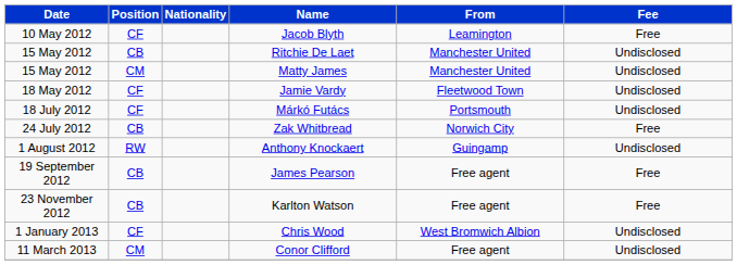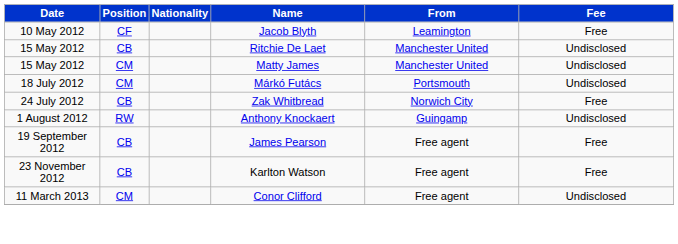 <table class="wikitable" style="text-align:center; font-size:90%">
 <tr>
 <th style="background:#03c; color:white; width:120px;">Date</th>
 <th style="background:#03c; color:white; width:55px;">Position</th>
 <th style="background:#03c; color:white; width:55px;">Nationality</th>
 <th style="background:#03c; color:white; width:200px;">Name</th>
 <th style="background:#03c; color:white; width:200px;">From</th>
 <th style="background:#03c; color:white; width:200px;">Fee</th>
 </tr>
 <tr>
 <td>10 May 2012</td>
 <td><a href='#'>CF</a></td>
 <td></td>
 <td><a href='#'>Jacob Blyth</a></td>
 <td> <a href='#'>Leamington</a></td>
 <td>Free</td>
 </tr>
 <tr>
 <td>15 May 2012</td>
 <td><a href='#'>CB</a></td>
 <td></td>
 <td><a href='#'>Ritchie De Laet</a></td>
 <td> <a href='#'>Manchester United</a></td>
 <td>Undisclosed</td>
 </tr>
 <tr>
 <td>15 May 2012</td>
 <td><a href='#'>CM</a></td>
 <td></td>
 <td><a href='#'>Matty James</a></td>
 <td> <a href='#'>Manchester United</a></td>
 <td>Undisclosed</td>
 </tr>
 <tr>
-<td>18 May 2012</td>
-<td><a href='#'>CF</a></td>
-<td></td>
-<td><a href='#'>Jamie Vardy</a></td>
-<td> <a href='#'>Fleetwood Town</a></td>
-<td>Undisclosed</td>
-</tr>
-<tr>
 <td>18 July 2012</td>
-<td><a href='#'>CF</a></td>
+<td><a href='#'>CM</a></td>
 <td></td>
 <td><a href='#'>Márkó Futács</a></td>
 <td> <a href='#'>Portsmouth</a></td>
 <td>Undisclosed</td>
 </tr>
 <tr>
 <td>24 July 2012</td>
 <td><a href='#'>CB</a></td>
 <td></td>
 <td><a href='#'>Zak Whitbread</a></td>
 <td> <a href='#'>Norwich City</a></td>
 <td>Free</td>
 </tr>
 <tr>
 <td>1 August 2012</td>
 <td><a href='#'>RW</a></td>
 <td></td>
 <td><a href='#'>Anthony Knockaert</a></td>
 <td> <a href='#'>Guingamp</a></td>
 <td>Undisclosed</td>
 </tr>
 <tr>
 <td>19 September 2012</td>
 <td><a href='#'>CB</a></td>
 <td></td>
 <td><a href='#'>James Pearson</a></td>
 <td>Free agent</td>
 <td>Free</td>
 </tr>
 <tr>
 <td>23 November 2012</td>
 <td><a href='#'>CB</a></td>
 <td></td>
 <td>Karlton Watson</td>
 <td>Free agent</td>
 <td>Free</td>
 </tr>
 <tr>
-<td>1 January 2013</td>
-<td><a href='#'>CF</a></td>
-<td></td>
-<td><a href='#'>Chris Wood</a></td>
-<td> <a href='#'>West Bromwich Albion</a></td>
-<td>Undisclosed</td>
-</tr>
-<tr>
 <td>11 March 2013</td>
 <td><a href='#'>CM</a></td>
 <td></td>
 <td><a href='#'>Conor Clifford</a></td>
 <td>Free agent</td>
 <td>Undisclosed</td>
 </tr>
 <tr>
 </tr>
 </table>
